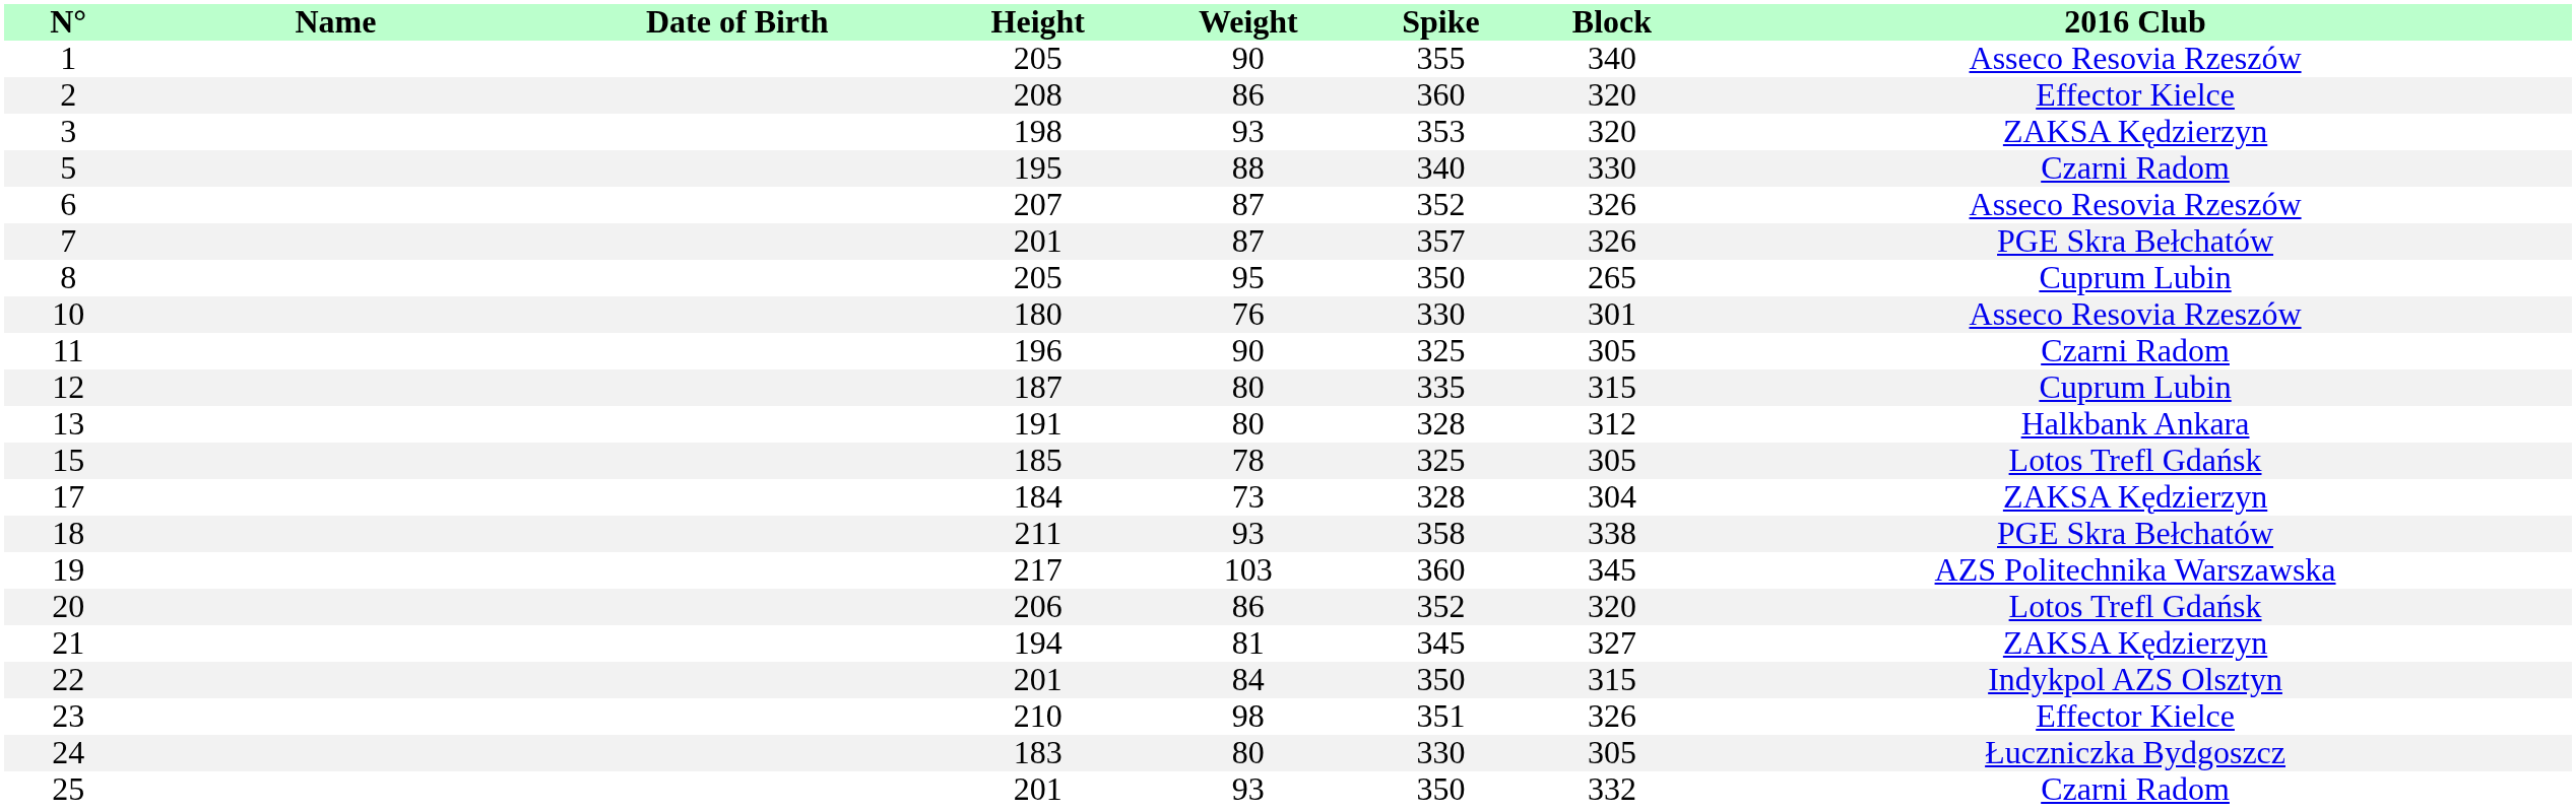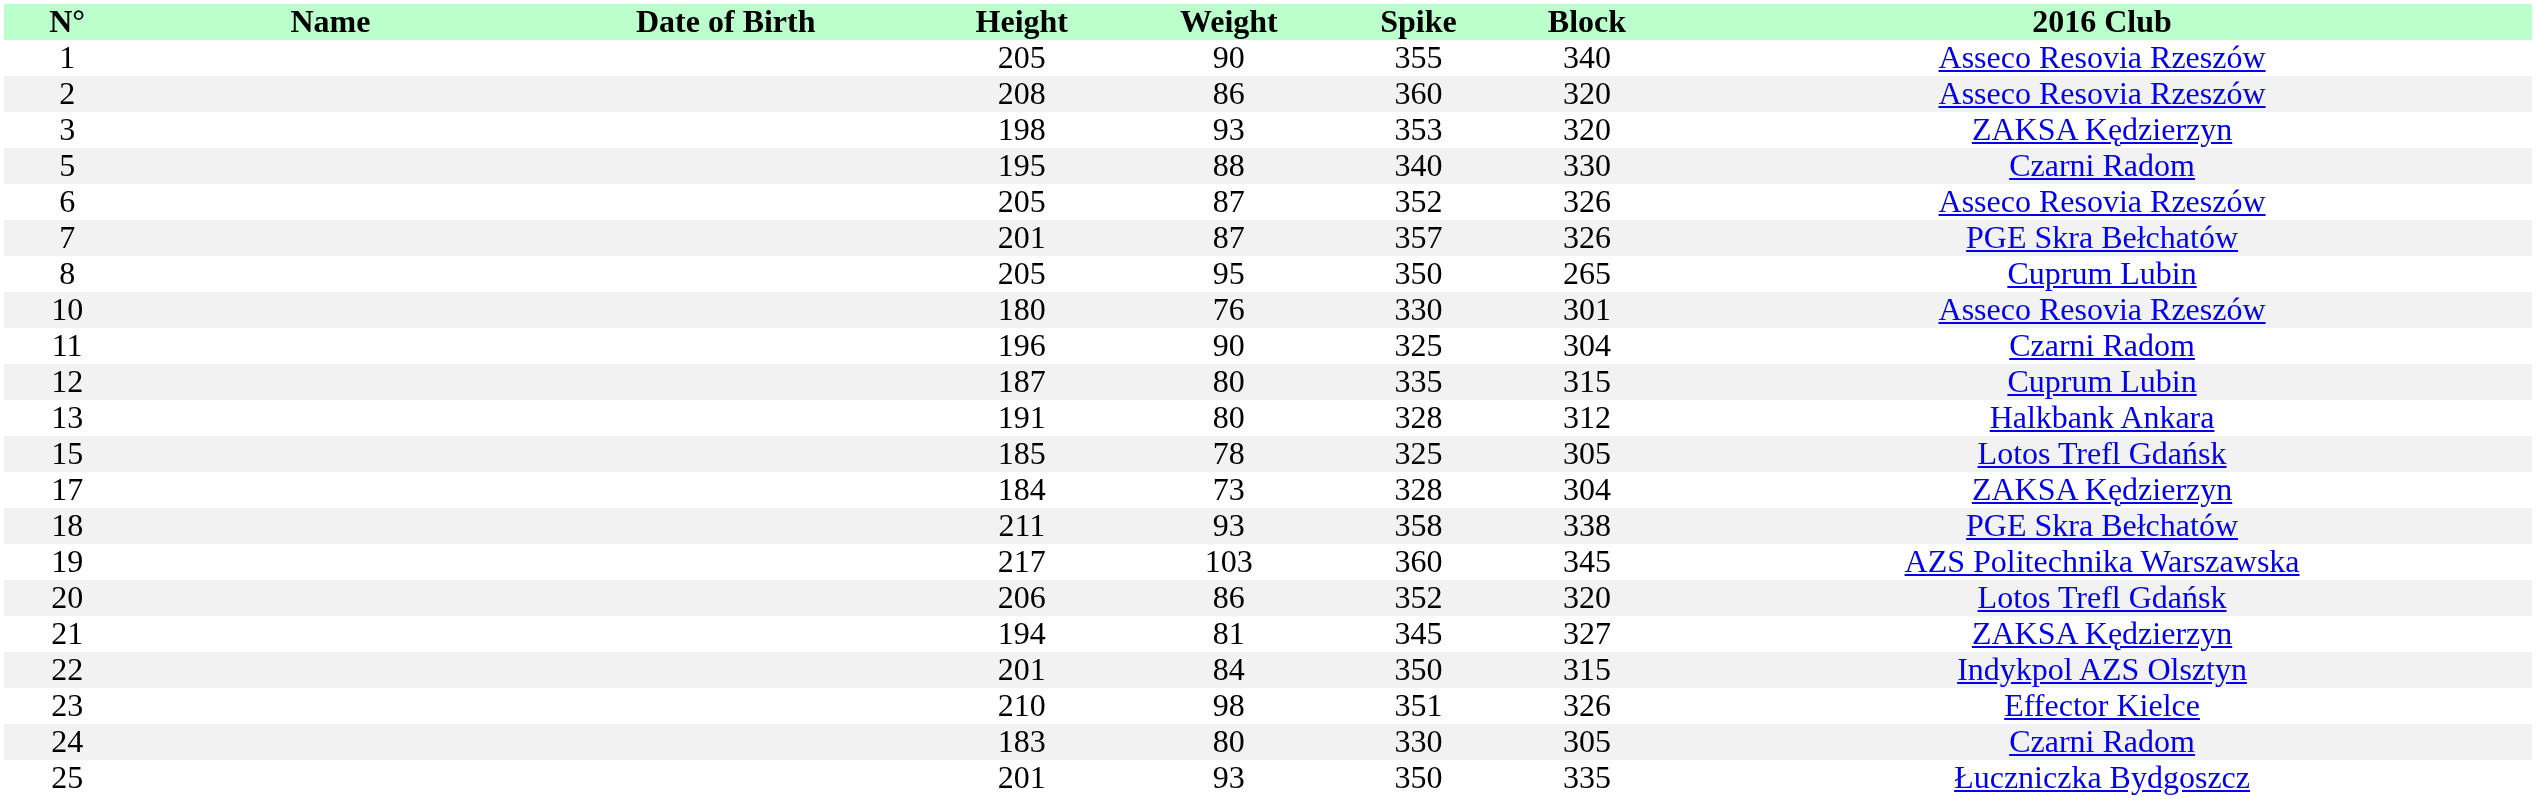 <table style="text-align:center; border:none;" cellpadding=0 cellspacing=0 width=100%>
 <tr style="background: #bbffcc;">
 <th width="5%">N°</th>
 <th width=200px>Name</th>
 <th>Date of Birth</th>
 <th>Height</th>
 <th>Weight</th>
 <th>Spike</th>
 <th>Block</th>
 <th>2016 Club</th>
 </tr>
 <tr>
 <td>1</td>
 <td></td>
 <td></td>
 <td>205</td>
 <td>90</td>
 <td>355</td>
 <td>340</td>
 <td><a href='#'>Asseco Resovia Rzeszów</a></td>
 </tr>
 <tr bgcolor="#f2f2f2">
 <td>2</td>
 <td></td>
 <td></td>
 <td>208</td>
 <td>86</td>
 <td>360</td>
 <td>320</td>
-<td><a href='#'>Effector Kielce</a></td>
+<td><a href='#'>Asseco Resovia Rzeszów</a></td>
 </tr>
 <tr>
 <td>3</td>
 <td></td>
 <td></td>
 <td>198</td>
 <td>93</td>
 <td>353</td>
 <td>320</td>
 <td><a href='#'>ZAKSA Kędzierzyn</a></td>
 </tr>
 <tr bgcolor="#f2f2f2">
 <td>5</td>
 <td></td>
 <td></td>
 <td>195</td>
 <td>88</td>
 <td>340</td>
 <td>330</td>
 <td><a href='#'>Czarni Radom</a></td>
 </tr>
 <tr>
 <td>6</td>
 <td></td>
 <td></td>
-<td>207</td>
+<td>205</td>
 <td>87</td>
 <td>352</td>
 <td>326</td>
 <td><a href='#'>Asseco Resovia Rzeszów</a></td>
 </tr>
 <tr bgcolor="#f2f2f2">
 <td>7</td>
 <td></td>
 <td></td>
 <td>201</td>
 <td>87</td>
 <td>357</td>
 <td>326</td>
 <td><a href='#'>PGE Skra Bełchatów</a></td>
 </tr>
 <tr>
 <td>8</td>
 <td></td>
 <td></td>
 <td>205</td>
 <td>95</td>
 <td>350</td>
 <td>265</td>
 <td><a href='#'>Cuprum Lubin</a></td>
 </tr>
 <tr bgcolor="#f2f2f2">
 <td>10</td>
 <td></td>
 <td></td>
 <td>180</td>
 <td>76</td>
 <td>330</td>
 <td>301</td>
 <td><a href='#'>Asseco Resovia Rzeszów</a></td>
 </tr>
 <tr>
 <td>11</td>
 <td></td>
 <td></td>
 <td>196</td>
 <td>90</td>
 <td>325</td>
-<td>305</td>
+<td>304</td>
 <td><a href='#'>Czarni Radom</a></td>
 </tr>
 <tr bgcolor="#f2f2f2">
 <td>12</td>
 <td></td>
 <td></td>
 <td>187</td>
 <td>80</td>
 <td>335</td>
 <td>315</td>
 <td><a href='#'>Cuprum Lubin</a></td>
 </tr>
 <tr>
 <td>13</td>
 <td></td>
 <td></td>
 <td>191</td>
 <td>80</td>
 <td>328</td>
 <td>312</td>
 <td><a href='#'>Halkbank Ankara</a></td>
 </tr>
 <tr bgcolor="#f2f2f2">
 <td>15</td>
 <td></td>
 <td></td>
 <td>185</td>
 <td>78</td>
 <td>325</td>
 <td>305</td>
 <td><a href='#'>Lotos Trefl Gdańsk</a></td>
 </tr>
 <tr>
 <td>17</td>
 <td></td>
 <td></td>
 <td>184</td>
 <td>73</td>
 <td>328</td>
 <td>304</td>
 <td><a href='#'>ZAKSA Kędzierzyn</a></td>
 </tr>
 <tr bgcolor="#f2f2f2">
 <td>18</td>
 <td></td>
 <td></td>
 <td>211</td>
 <td>93</td>
 <td>358</td>
 <td>338</td>
 <td><a href='#'>PGE Skra Bełchatów</a></td>
 </tr>
 <tr>
 <td>19</td>
 <td></td>
 <td></td>
 <td>217</td>
 <td>103</td>
 <td>360</td>
 <td>345</td>
 <td><a href='#'>AZS Politechnika Warszawska</a></td>
 </tr>
 <tr bgcolor="#f2f2f2">
 <td>20</td>
 <td></td>
 <td></td>
 <td>206</td>
 <td>86</td>
 <td>352</td>
 <td>320</td>
 <td><a href='#'>Lotos Trefl Gdańsk</a></td>
 </tr>
 <tr>
 <td>21</td>
 <td></td>
 <td></td>
 <td>194</td>
 <td>81</td>
 <td>345</td>
 <td>327</td>
 <td><a href='#'>ZAKSA Kędzierzyn</a></td>
 </tr>
 <tr bgcolor="#f2f2f2">
 <td>22</td>
 <td></td>
 <td></td>
 <td>201</td>
 <td>84</td>
 <td>350</td>
 <td>315</td>
 <td><a href='#'>Indykpol AZS Olsztyn</a></td>
 </tr>
 <tr>
 <td>23</td>
 <td></td>
 <td></td>
 <td>210</td>
 <td>98</td>
 <td>351</td>
 <td>326</td>
 <td><a href='#'>Effector Kielce</a></td>
 </tr>
 <tr bgcolor="#f2f2f2">
 <td>24</td>
 <td></td>
 <td></td>
 <td>183</td>
 <td>80</td>
 <td>330</td>
 <td>305</td>
-<td><a href='#'>Łuczniczka Bydgoszcz</a></td>
+<td><a href='#'>Czarni Radom</a></td>
 </tr>
 <tr>
 <td>25</td>
 <td></td>
 <td></td>
 <td>201</td>
 <td>93</td>
 <td>350</td>
-<td>332</td>
-<td><a href='#'>Czarni Radom</a></td>
+<td>335</td>
+<td><a href='#'>Łuczniczka Bydgoszcz</a></td>
 </tr>
 </table>
